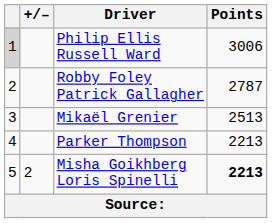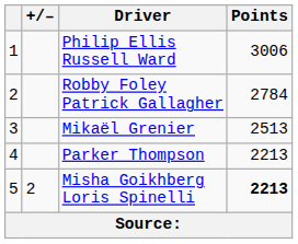 <table class="wikitable" style="font-size: 95%;">
 <tr>
 <th scope="col"></th>
 <th scope="col">+/–</th>
 <th scope="col">Driver</th>
 <th scope="col">Points</th>
 </tr>
 <tr>
-<td align=center style="background: lightgrey;">1</td>
+<td align=center>1</td>
 <td align=left></td>
 <td> <a href='#'>Philip Ellis</a><br> <a href='#'>Russell Ward</a></td>
 <td align=right>3006</td>
 </tr>
 <tr>
 <td align=center>2</td>
 <td align=left></td>
 <td> <a href='#'>Robby Foley</a><br> <a href='#'>Patrick Gallagher</a></td>
-<td align=right>2787</td>
+<td align=right>2784</td>
 </tr>
 <tr>
 <td align=center>3</td>
 <td align=left></td>
 <td> <a href='#'>Mikaël Grenier</a></td>
 <td align=right>2513</td>
 </tr>
 <tr>
 <td align=center>4</td>
 <td align=left></td>
 <td> <a href='#'>Parker Thompson</a></td>
 <td align=right>2213</td>
 </tr>
 <tr>
 <td align=center>5</td>
 <td align=left> 2</td>
 <td> <a href='#'>Misha Goikhberg</a><br> <a href='#'>Loris Spinelli</a></td>
 <td align=right><strong>2213</strong></td>
 </tr>
 <tr>
 <th colspan=5>Source:</th>
 </tr>
 </table>
